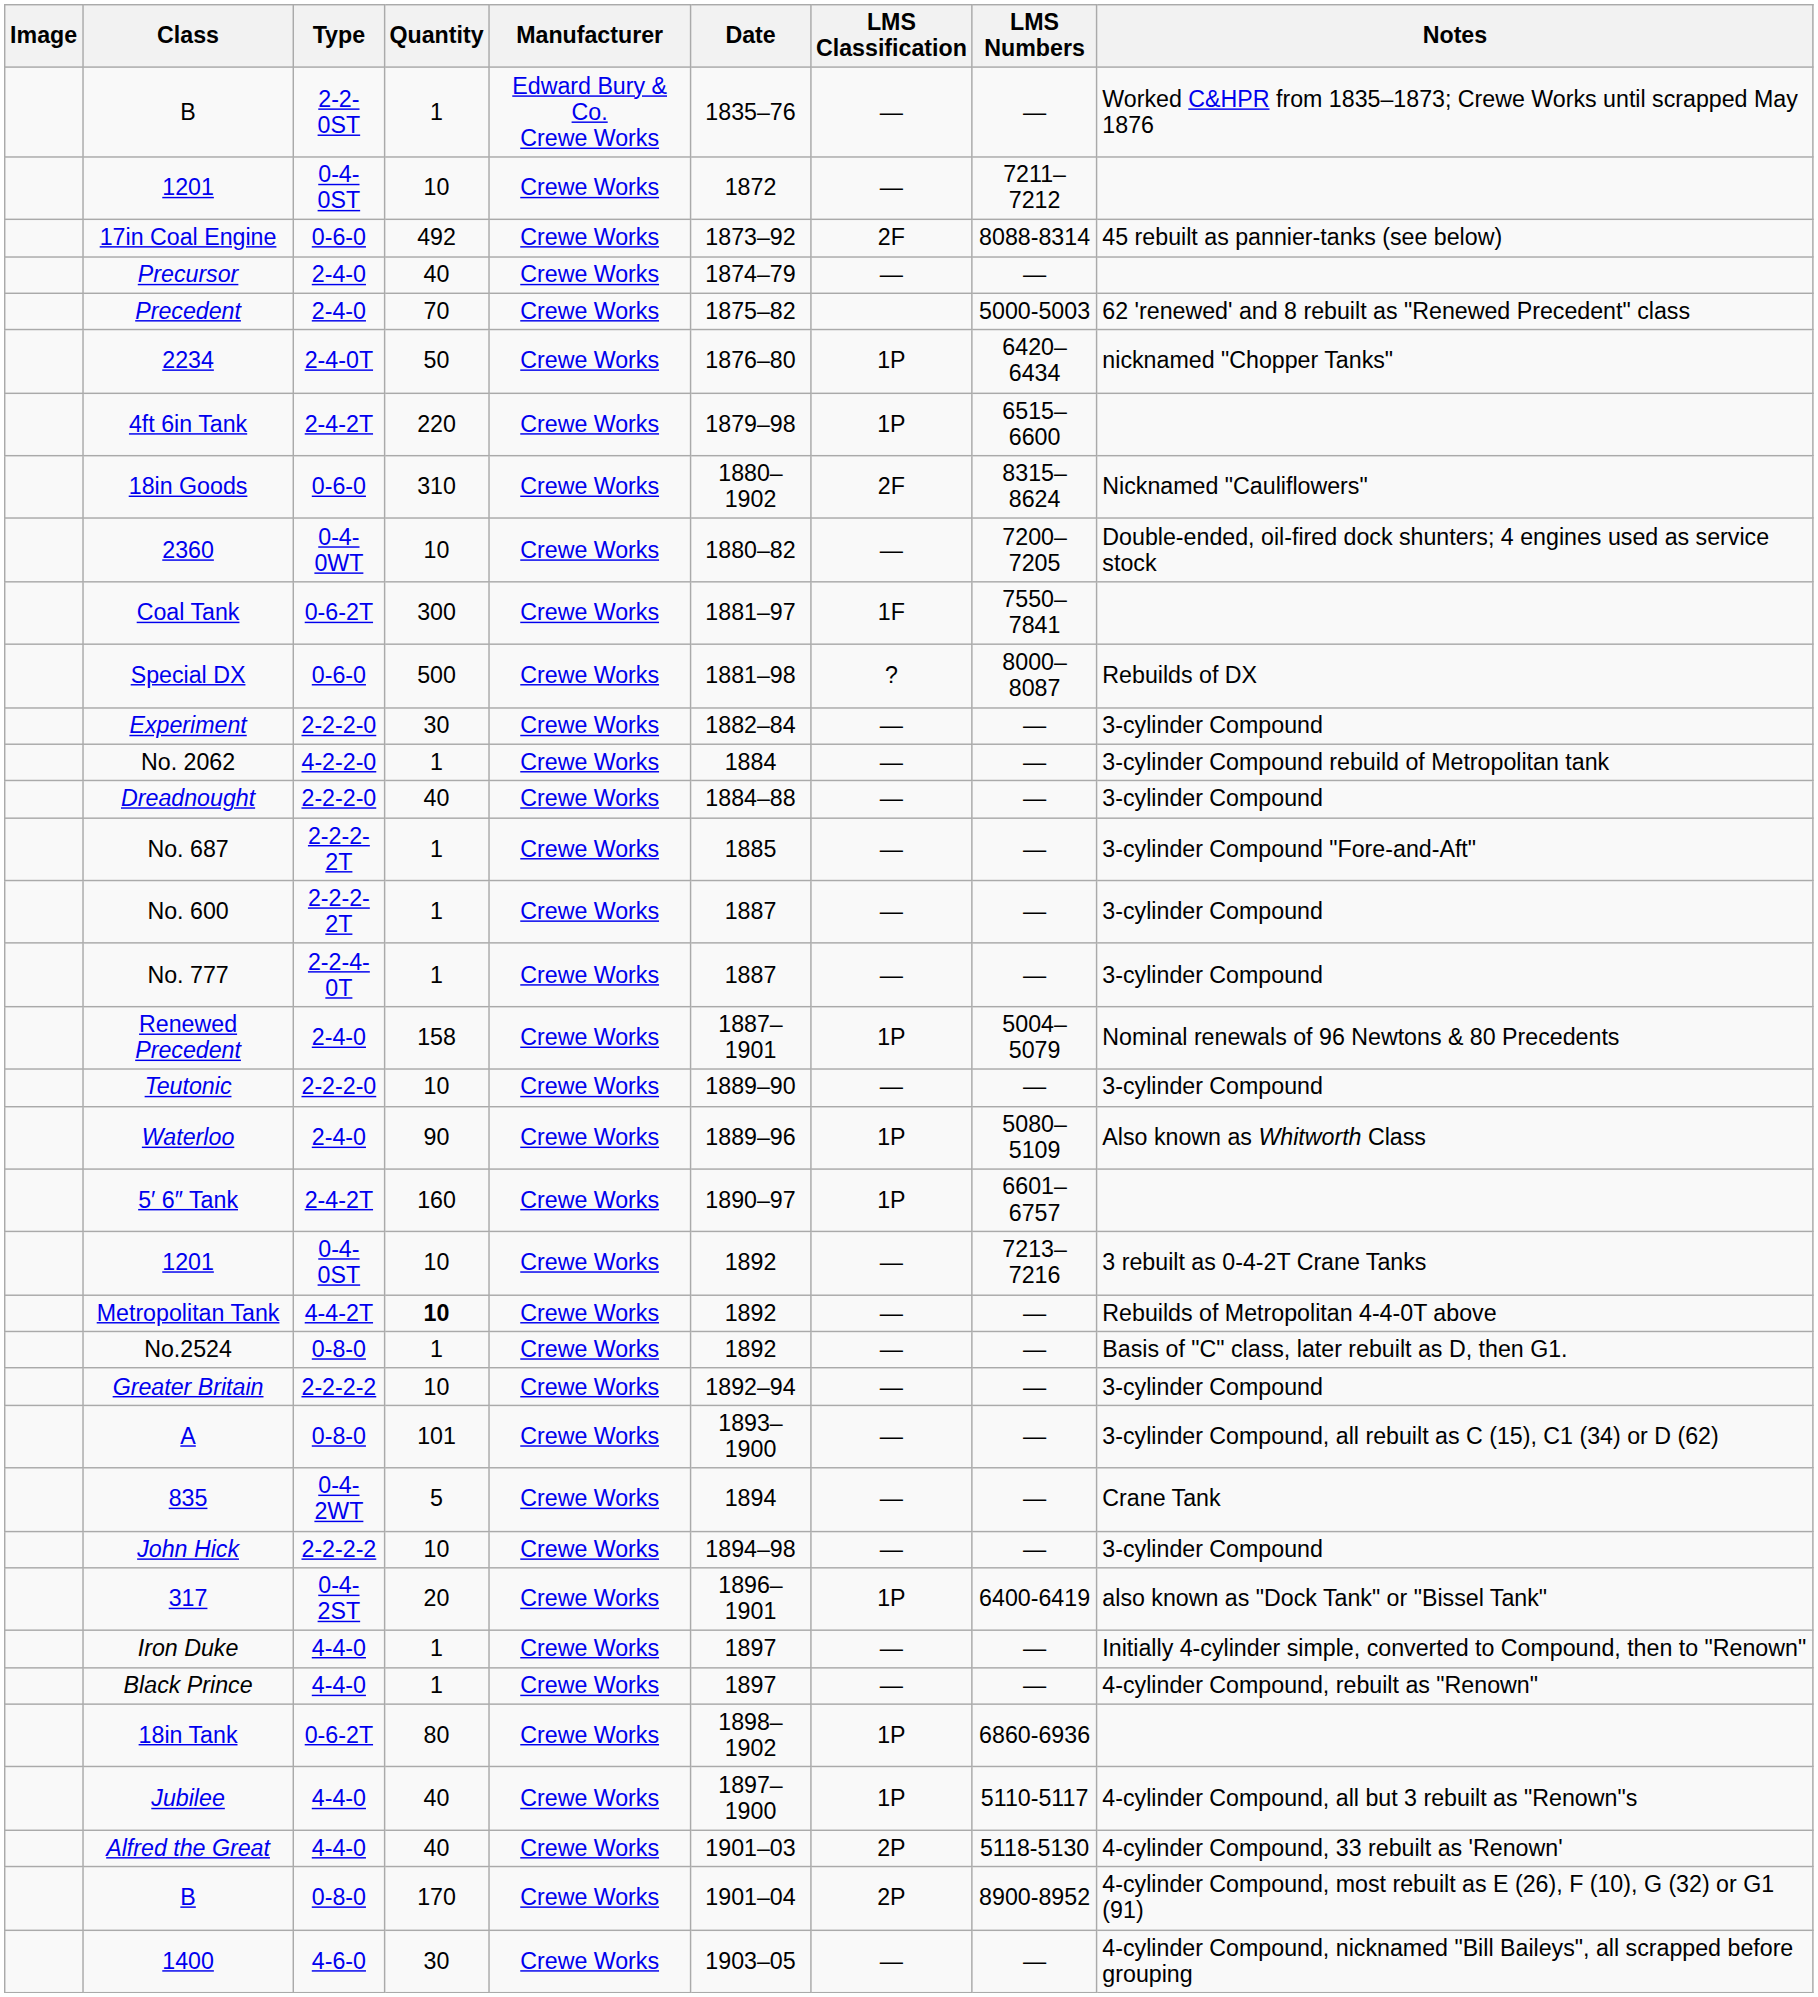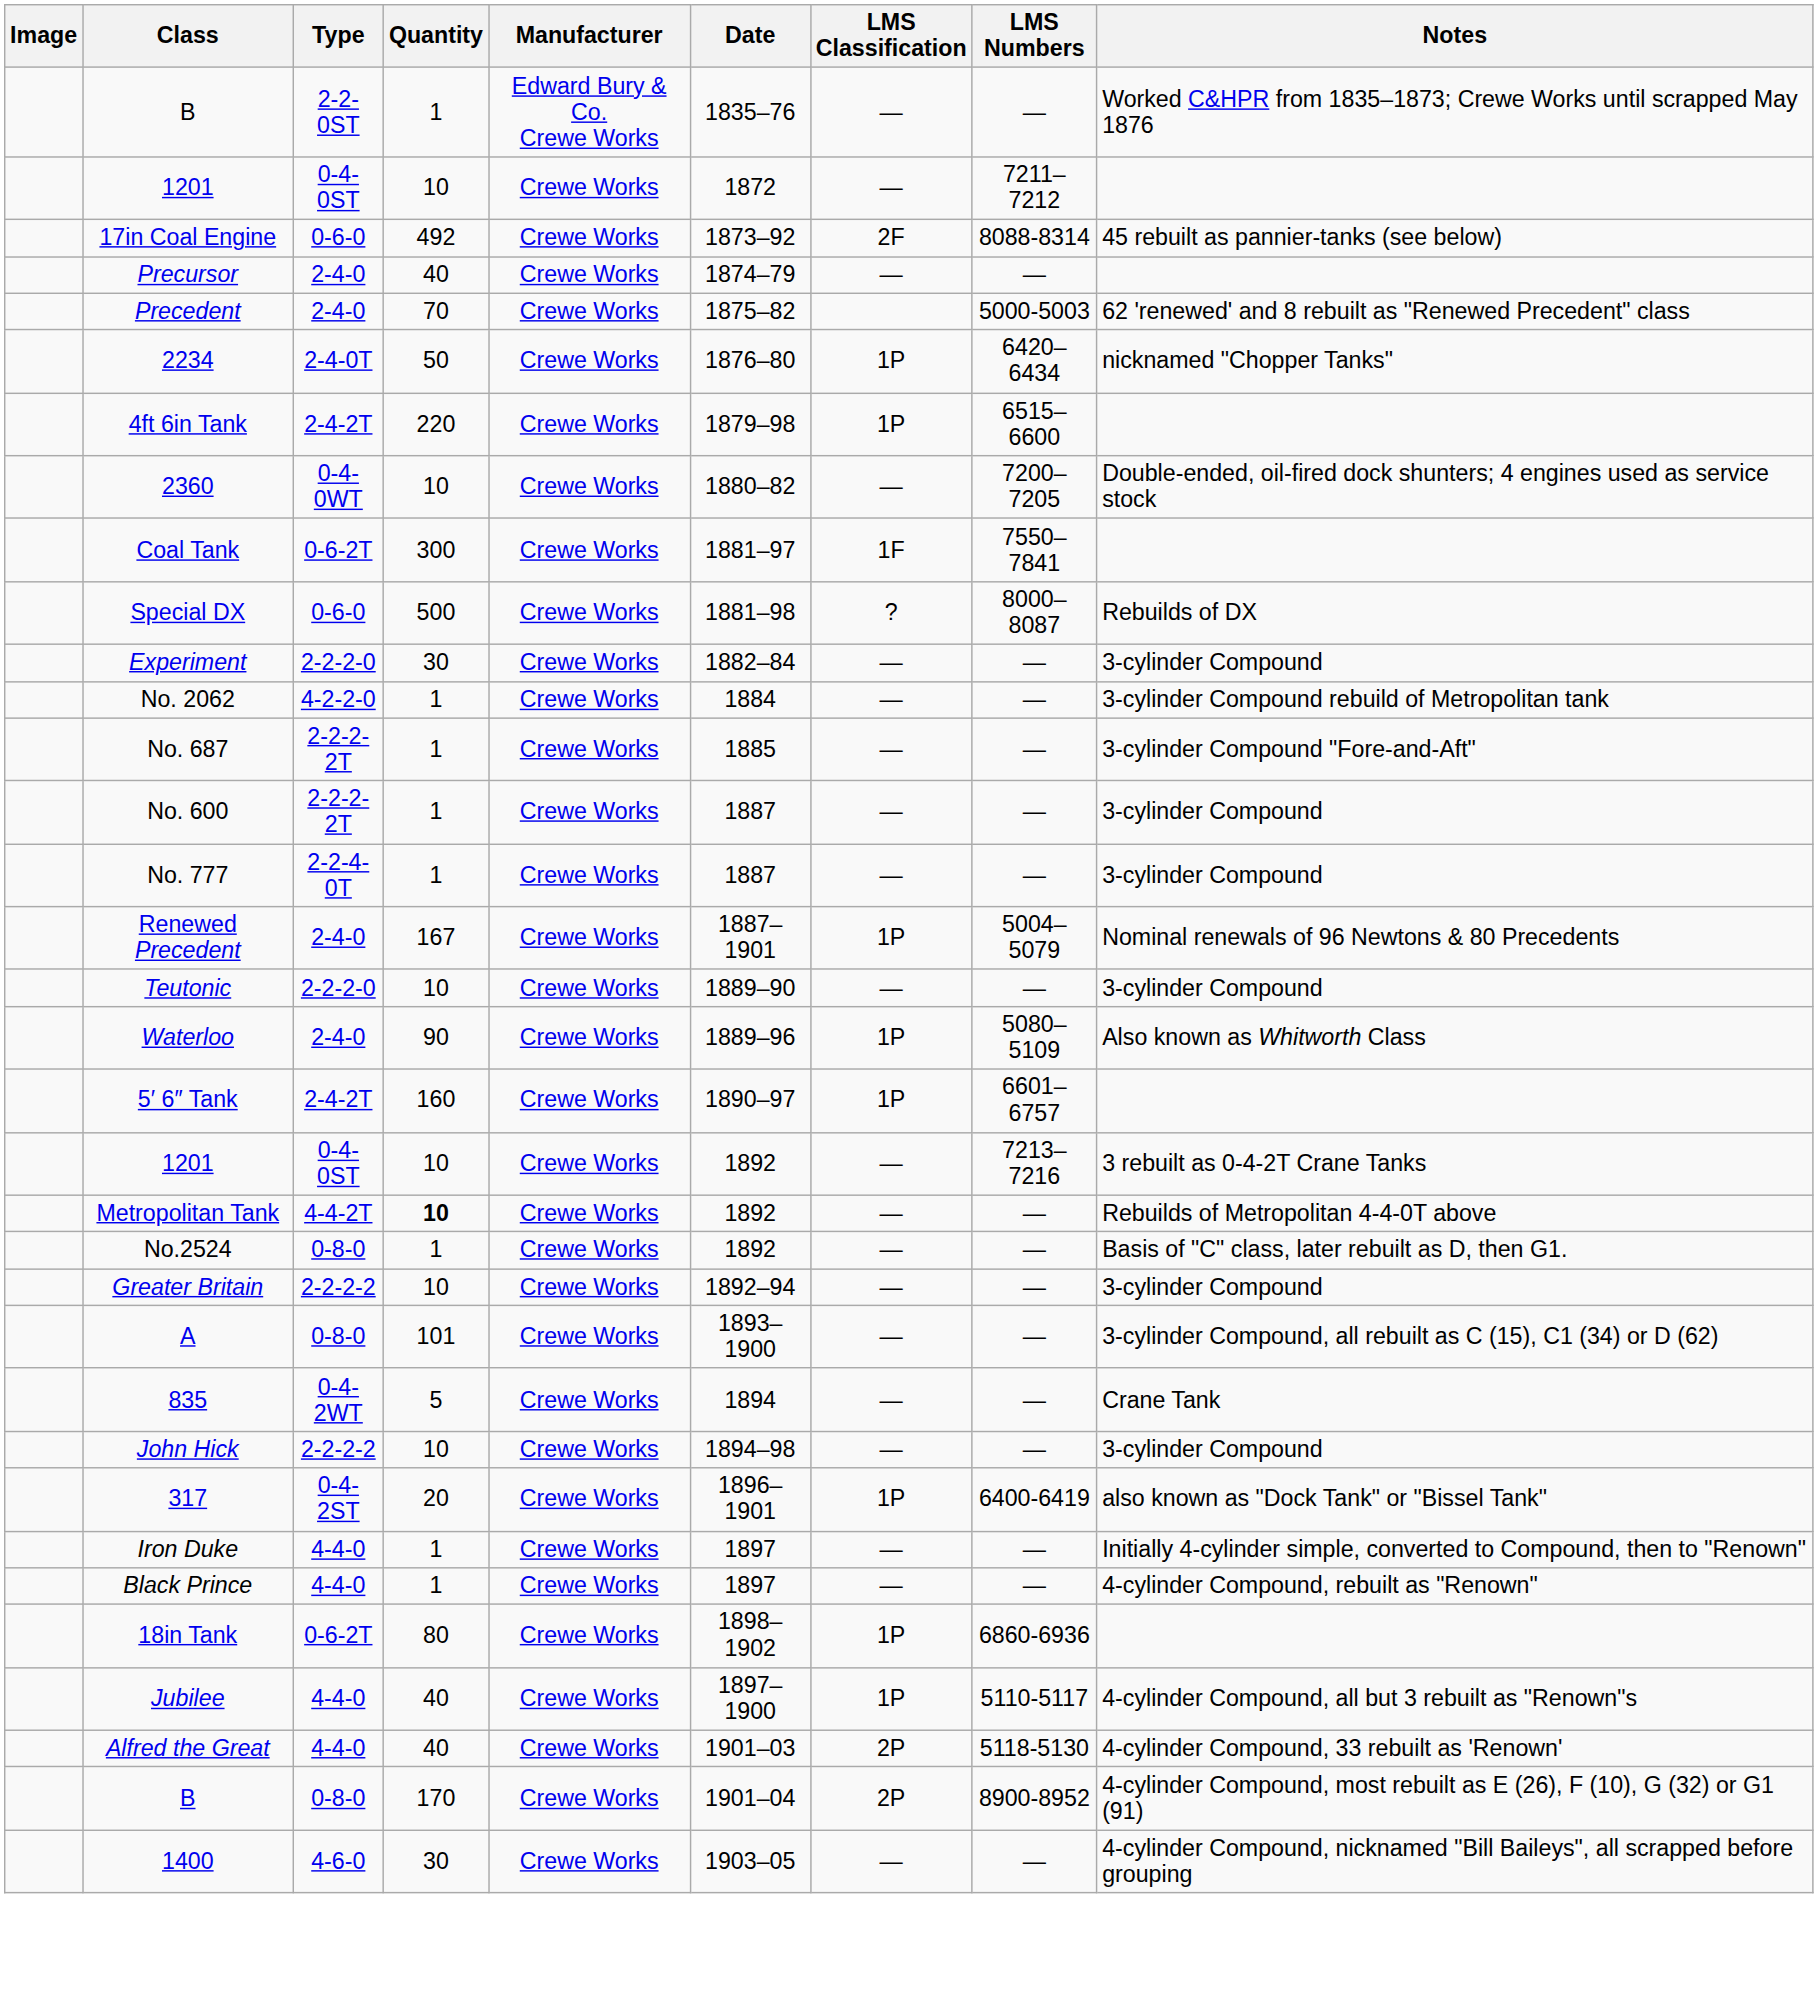 <table class="wikitable" style=text-align:center>
 <tr>
 <th>Image</th>
 <th>Class</th>
 <th width=55px>Type</th>
 <th>Quantity</th>
 <th>Manufacturer</th>
 <th>Date</th>
 <th>LMS<br>Classification</th>
 <th>LMS<br>Numbers</th>
 <th>Notes</th>
 </tr>
 <tr>
 <td></td>
 <td>B</td>
 <td><a href='#'>2-2-0ST</a></td>
 <td>1</td>
 <td><a href='#'>Edward Bury & Co.</a><br><a href='#'>Crewe Works</a></td>
 <td>1835–76</td>
 <td>—</td>
 <td>—</td>
 <td align=left> Worked <a href='#'>C&HPR</a> from 1835–1873; Crewe Works until scrapped May 1876</td>
 </tr>
 <tr>
 <td></td>
 <td><a href='#'>1201</a></td>
 <td><a href='#'>0-4-0ST</a></td>
 <td>10</td>
 <td><a href='#'>Crewe Works</a></td>
 <td>1872</td>
 <td>—</td>
 <td>7211–7212</td>
 <td align=left></td>
 </tr>
 <tr>
 <td></td>
 <td><a href='#'>17in Coal Engine</a></td>
 <td><a href='#'>0-6-0</a></td>
 <td>492</td>
 <td><a href='#'>Crewe Works</a></td>
 <td>1873–92</td>
 <td>2F</td>
 <td>8088-8314</td>
 <td align=left> 45 rebuilt as pannier-tanks (see below)</td>
 </tr>
 <tr>
 <td></td>
 <td><a href='#'><em>Precursor</em></a></td>
 <td><a href='#'>2-4-0</a></td>
 <td>40</td>
 <td><a href='#'>Crewe Works</a></td>
 <td>1874–79</td>
 <td>—</td>
 <td>—</td>
 <td align=left></td>
 </tr>
 <tr>
 <td></td>
 <td><a href='#'><em>Precedent</em></a></td>
 <td><a href='#'>2-4-0</a></td>
 <td>70</td>
 <td><a href='#'>Crewe Works</a></td>
 <td>1875–82</td>
 <td —></td>
 <td>5000-5003</td>
 <td align=left> 62 'renewed' and 8 rebuilt as "Renewed Precedent" class</td>
 </tr>
 <tr>
 <td></td>
 <td><a href='#'>2234</a></td>
 <td><a href='#'>2-4-0T</a></td>
 <td>50</td>
 <td><a href='#'>Crewe Works</a></td>
 <td>1876–80</td>
 <td>1P</td>
 <td>6420–6434</td>
 <td align=left> nicknamed "Chopper Tanks"</td>
 </tr>
 <tr>
 <td></td>
 <td><a href='#'>4ft 6in Tank</a></td>
 <td><a href='#'>2-4-2T</a></td>
 <td>220</td>
 <td><a href='#'>Crewe Works</a></td>
 <td>1879–98</td>
 <td>1P</td>
 <td>6515–6600</td>
 <td align=left></td>
 </tr>
 <tr>
 <td></td>
-<td><a href='#'>18in Goods</a></td>
-<td><a href='#'>0-6-0</a></td>
-<td>310</td>
-<td><a href='#'>Crewe Works</a></td>
-<td>1880–1902</td>
-<td>2F</td>
-<td>8315–8624</td>
-<td align=left> Nicknamed "Cauliflowers"</td>
-</tr>
-<tr>
-<td></td>
 <td><a href='#'>2360</a></td>
 <td><a href='#'>0-4-0WT</a></td>
 <td>10</td>
 <td><a href='#'>Crewe Works</a></td>
 <td>1880–82</td>
 <td>—</td>
 <td>7200–7205</td>
 <td align=left> Double-ended, oil-fired dock shunters; 4 engines used as service stock</td>
 </tr>
 <tr>
 <td></td>
 <td><a href='#'>Coal Tank</a></td>
 <td><a href='#'>0-6-2T</a></td>
 <td>300</td>
 <td><a href='#'>Crewe Works</a></td>
 <td>1881–97</td>
 <td>1F</td>
 <td>7550–7841</td>
 <td align=left></td>
 </tr>
 <tr>
 <td></td>
 <td><a href='#'>Special DX</a></td>
 <td><a href='#'>0-6-0</a></td>
 <td>500</td>
 <td><a href='#'>Crewe Works</a></td>
 <td>1881–98</td>
 <td>?</td>
 <td>8000–8087</td>
 <td align=left> Rebuilds of DX</td>
 </tr>
 <tr>
 <td></td>
 <td><a href='#'><em>Experiment</em></a></td>
 <td><a href='#'>2-2-2-0</a></td>
 <td>30</td>
 <td><a href='#'>Crewe Works</a></td>
 <td>1882–84</td>
 <td>—</td>
 <td>—</td>
 <td align=left> 3-cylinder Compound</td>
 </tr>
 <tr>
 <td></td>
 <td>No. 2062</td>
 <td><a href='#'>4-2-2-0</a></td>
 <td>1</td>
 <td><a href='#'>Crewe Works</a></td>
 <td>1884</td>
 <td>—</td>
 <td>—</td>
 <td align=left> 3-cylinder Compound rebuild of Metropolitan tank</td>
 </tr>
 <tr>
 <td></td>
-<td><a href='#'><em>Dreadnought</em></a></td>
-<td><a href='#'>2-2-2-0</a></td>
-<td>40</td>
-<td><a href='#'>Crewe Works</a></td>
-<td>1884–88</td>
-<td>—</td>
-<td>—</td>
-<td align=left> 3-cylinder Compound</td>
-</tr>
-<tr>
-<td></td>
 <td>No. 687</td>
 <td><a href='#'>2-2-2-2T</a></td>
 <td>1</td>
 <td><a href='#'>Crewe Works</a></td>
 <td>1885</td>
 <td>—</td>
 <td>—</td>
 <td align=left> 3-cylinder Compound "Fore-and-Aft"</td>
 </tr>
 <tr>
 <td></td>
 <td>No. 600</td>
 <td><a href='#'>2-2-2-2T</a></td>
 <td>1</td>
 <td><a href='#'>Crewe Works</a></td>
 <td>1887</td>
 <td>—</td>
 <td>—</td>
 <td align=left> 3-cylinder Compound</td>
 </tr>
 <tr>
 <td></td>
 <td>No. 777</td>
 <td><a href='#'>2-2-4-0T</a></td>
 <td>1</td>
 <td><a href='#'>Crewe Works</a></td>
 <td>1887</td>
 <td>—</td>
 <td>—</td>
 <td align=left> 3-cylinder Compound</td>
 </tr>
 <tr>
 <td></td>
 <td><a href='#'>Renewed <em>Precedent</em></a></td>
 <td><a href='#'>2-4-0</a></td>
-<td>158</td>
+<td>167</td>
 <td><a href='#'>Crewe Works</a></td>
 <td>1887–1901</td>
 <td>1P</td>
 <td>5004–5079</td>
 <td align=left> Nominal renewals of 96 Newtons & 80 Precedents</td>
 </tr>
 <tr>
 <td></td>
 <td><a href='#'><em>Teutonic</em></a></td>
 <td><a href='#'>2-2-2-0</a></td>
 <td>10</td>
 <td><a href='#'>Crewe Works</a></td>
 <td>1889–90</td>
 <td>—</td>
 <td>—</td>
 <td align=left> 3-cylinder Compound</td>
 </tr>
 <tr>
 <td></td>
 <td><a href='#'><em>Waterloo</em></a></td>
 <td><a href='#'>2-4-0</a></td>
 <td>90</td>
 <td><a href='#'>Crewe Works</a></td>
 <td>1889–96</td>
 <td>1P</td>
 <td>5080–5109</td>
 <td align=left> Also known as <em>Whitworth</em> Class</td>
 </tr>
 <tr>
 <td></td>
 <td><a href='#'>5′ 6″ Tank</a></td>
 <td><a href='#'>2-4-2T</a></td>
 <td>160</td>
 <td><a href='#'>Crewe Works</a></td>
 <td>1890–97</td>
 <td>1P</td>
 <td>6601–6757</td>
 <td align=left></td>
 </tr>
 <tr>
 <td></td>
 <td><a href='#'>1201</a></td>
 <td><a href='#'>0-4-0ST</a></td>
 <td>10</td>
 <td><a href='#'>Crewe Works</a></td>
 <td>1892</td>
 <td>—</td>
 <td>7213–7216</td>
 <td align=left> 3 rebuilt as 0-4-2T Crane Tanks</td>
 </tr>
 <tr>
 <td></td>
 <td><a href='#'>Metropolitan Tank</a></td>
 <td><a href='#'>4-4-2T</a></td>
 <td><strong>10</strong></td>
 <td><a href='#'>Crewe Works</a></td>
 <td>1892</td>
 <td>—</td>
 <td>—</td>
 <td align=left> Rebuilds of Metropolitan 4-4-0T above</td>
 </tr>
 <tr>
 <td></td>
 <td>No.2524</td>
 <td><a href='#'>0-8-0</a></td>
 <td>1</td>
 <td><a href='#'>Crewe Works</a></td>
 <td>1892</td>
 <td>—</td>
 <td>—</td>
 <td align=left> Basis of "C" class, later rebuilt as D, then G1.</td>
 </tr>
 <tr>
 <td></td>
 <td><a href='#'><em>Greater Britain</em></a></td>
 <td><a href='#'>2-2-2-2</a></td>
 <td>10</td>
 <td><a href='#'>Crewe Works</a></td>
 <td>1892–94</td>
 <td>—</td>
 <td>—</td>
 <td align=left> 3-cylinder Compound</td>
 </tr>
 <tr>
 <td></td>
 <td><a href='#'>A</a></td>
 <td><a href='#'>0-8-0</a></td>
 <td>101</td>
 <td><a href='#'>Crewe Works</a></td>
 <td>1893–1900</td>
 <td>—</td>
 <td>—</td>
 <td align=left> 3-cylinder Compound, all rebuilt as C (15), C1 (34) or D (62)</td>
 </tr>
 <tr>
 <td></td>
 <td><a href='#'>835</a></td>
 <td><a href='#'>0-4-2WT</a></td>
 <td>5</td>
 <td><a href='#'>Crewe Works</a></td>
 <td>1894</td>
 <td>—</td>
 <td>—</td>
 <td align=left> Crane Tank</td>
 </tr>
 <tr>
 <td></td>
 <td><a href='#'><em>John Hick</em></a></td>
 <td><a href='#'>2-2-2-2</a></td>
 <td>10</td>
 <td><a href='#'>Crewe Works</a></td>
 <td>1894–98</td>
 <td>—</td>
 <td>—</td>
 <td align=left> 3-cylinder Compound</td>
 </tr>
 <tr>
 <td></td>
 <td><a href='#'>317</a></td>
 <td><a href='#'>0-4-2ST</a></td>
 <td>20</td>
 <td><a href='#'>Crewe Works</a></td>
 <td>1896–1901</td>
 <td>1P</td>
 <td>6400-6419</td>
 <td align=left> also known as "Dock Tank" or "Bissel Tank"</td>
 </tr>
 <tr>
 <td></td>
 <td><em>Iron Duke</em></td>
 <td><a href='#'>4-4-0</a></td>
 <td>1</td>
 <td><a href='#'>Crewe Works</a></td>
 <td>1897</td>
 <td>—</td>
 <td>—</td>
 <td align=left> Initially 4-cylinder simple, converted to Compound, then to "Renown"</td>
 </tr>
 <tr>
 <td></td>
 <td><em>Black Prince</em></td>
 <td><a href='#'>4-4-0</a></td>
 <td>1</td>
 <td><a href='#'>Crewe Works</a></td>
 <td>1897</td>
 <td>—</td>
 <td>—</td>
 <td align=left> 4-cylinder Compound, rebuilt as "Renown"</td>
 </tr>
 <tr>
 <td></td>
 <td><a href='#'>18in Tank</a></td>
 <td><a href='#'>0-6-2T</a></td>
 <td>80</td>
 <td><a href='#'>Crewe Works</a></td>
 <td>1898–1902</td>
 <td>1P</td>
 <td>6860-6936</td>
 <td align=left></td>
 </tr>
 <tr>
 <td></td>
 <td><a href='#'><em>Jubilee</em></a></td>
 <td><a href='#'>4-4-0</a></td>
 <td>40</td>
 <td><a href='#'>Crewe Works</a></td>
 <td>1897–1900</td>
 <td>1P</td>
 <td>5110-5117</td>
 <td align=left> 4-cylinder Compound, all but 3 rebuilt as "Renown"s</td>
 </tr>
 <tr>
 <td></td>
 <td><a href='#'><em>Alfred the Great</em></a></td>
 <td><a href='#'>4-4-0</a></td>
 <td>40</td>
 <td><a href='#'>Crewe Works</a></td>
 <td>1901–03</td>
 <td>2P</td>
 <td>5118-5130</td>
 <td align=left> 4-cylinder Compound, 33 rebuilt as 'Renown'</td>
 </tr>
 <tr>
 <td></td>
 <td><a href='#'>B</a></td>
 <td><a href='#'>0-8-0</a></td>
 <td>170</td>
 <td><a href='#'>Crewe Works</a></td>
 <td>1901–04</td>
 <td>2P</td>
 <td>8900-8952</td>
 <td align=left> 4-cylinder Compound, most rebuilt as E (26), F (10), G (32) or G1 (91)</td>
 </tr>
 <tr>
 <td></td>
 <td><a href='#'>1400</a></td>
 <td><a href='#'>4-6-0</a></td>
 <td>30</td>
 <td><a href='#'>Crewe Works</a></td>
 <td>1903–05</td>
 <td>—</td>
 <td>—</td>
 <td align=left> 4-cylinder Compound, nicknamed "Bill Baileys", all scrapped before grouping</td>
 </tr>
 </table>
